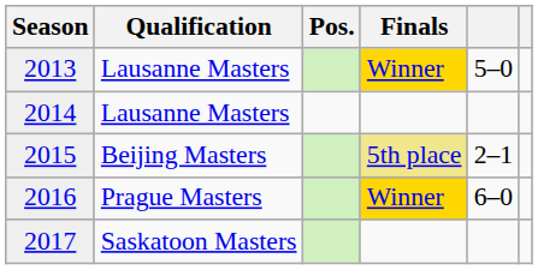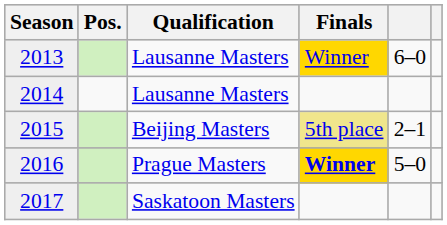 <table class="wikitable" style="font-size:85%; text-align:center">
 <tr>
 <th>Season</th>
+<th>Pos.</th>
 <th>Qualification</th>
-<th>Pos.</th>
 <th>Finals</th>
 <th></th>
 <th></th>
 </tr>
 <tr>
 <td bgcolor=#efefef><a href='#'>2013</a></td>
+<td align=center bgcolor=#D0F0C0></td>
 <td align=left><a href='#'>Lausanne Masters</a></td>
-<td align=center bgcolor=#D0F0C0></td>
 <td align=left bgcolor=gold><a href='#'>Winner</a></td>
-<td>5–0</td>
+<td>6–0</td>
 <td></td>
 </tr>
 <tr>
 <td bgcolor=#efefef><a href='#'>2014</a></td>
+<td align=center></td>
 <td align=left><a href='#'>Lausanne Masters</a></td>
-<td align=center></td>
 <td></td>
 <td></td>
 <td></td>
 </tr>
 <tr>
 <td bgcolor=#efefef><a href='#'>2015</a></td>
+<td align=center bgcolor=#D0F0C0></td>
 <td align=left><a href='#'>Beijing Masters</a></td>
-<td align=center bgcolor=#D0F0C0></td>
 <td align=left style="background: khaki;"><a href='#'>5th place</a></td>
 <td>2–1</td>
 <td></td>
 </tr>
 <tr>
 <td bgcolor=#efefef><a href='#'>2016</a></td>
+<td align=center bgcolor=#D0F0C0></td>
 <td align=left><a href='#'>Prague Masters</a></td>
-<td align=center bgcolor=#D0F0C0></td>
-<td align=left bgcolor=gold><a href='#'>Winner</a></td>
-<td>6–0</td>
+<td align=left bgcolor=gold><strong><a href='#'>Winner</a></strong></td>
+<td>5–0</td>
 <td></td>
 </tr>
 <tr>
 <td bgcolor=#efefef><a href='#'>2017</a></td>
+<td align=center bgcolor=#D0F0C0></td>
 <td align=left><a href='#'>Saskatoon Masters</a></td>
-<td align=center bgcolor=#D0F0C0></td>
 <td></td>
 <td></td>
 <td></td>
 </tr>
 </table>
